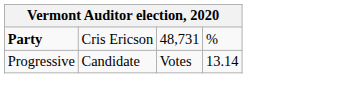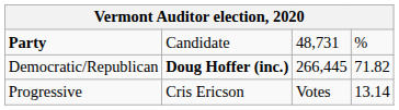 <table class="wikitable">
 <tr>
 <th colspan="4">Vermont Auditor election, 2020</th>
 </tr>
 <tr>
 <td><strong>Party</strong></td>
-<td>Cris Ericson</td>
+<td>Candidate</td>
 <td>48,731</td>
 <td>%</td>
 </tr>
 <tr>
+<td>Democratic/Republican</td>
+<td><strong>Doug Hoffer (inc.)</strong></td>
+<td>266,445</td>
+<td>71.82</td>
+</tr>
+<tr>
 <td>Progressive</td>
-<td>Candidate</td>
+<td>Cris Ericson</td>
 <td>Votes</td>
 <td>13.14</td>
 </tr>
 </table>
